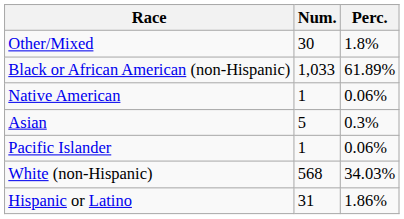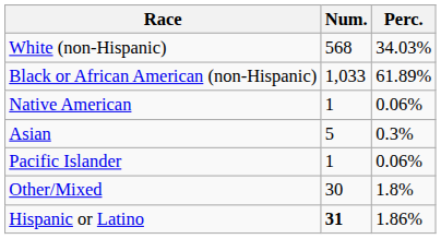 <table class="wikitable">
 <tr>
 <th>Race</th>
 <th>Num.</th>
 <th>Perc.</th>
 </tr>
 <tr>
-<td><a href='#'>Other/Mixed</a></td>
-<td>30</td>
-<td>1.8%</td>
+<td><a href='#'>White</a> (non-Hispanic)</td>
+<td>568</td>
+<td>34.03%</td>
 </tr>
 <tr>
 <td><a href='#'>Black or African American</a> (non-Hispanic)</td>
 <td>1,033</td>
 <td>61.89%</td>
 </tr>
 <tr>
 <td><a href='#'>Native American</a></td>
 <td>1</td>
 <td>0.06%</td>
 </tr>
 <tr>
 <td><a href='#'>Asian</a></td>
 <td>5</td>
 <td>0.3%</td>
 </tr>
 <tr>
 <td><a href='#'>Pacific Islander</a></td>
 <td>1</td>
 <td>0.06%</td>
 </tr>
 <tr>
-<td><a href='#'>White</a> (non-Hispanic)</td>
-<td>568</td>
-<td>34.03%</td>
+<td><a href='#'>Other/Mixed</a></td>
+<td>30</td>
+<td>1.8%</td>
 </tr>
 <tr>
 <td><a href='#'>Hispanic</a> or <a href='#'>Latino</a></td>
-<td>31</td>
+<td><strong>31</strong></td>
 <td>1.86%</td>
 </tr>
 </table>
